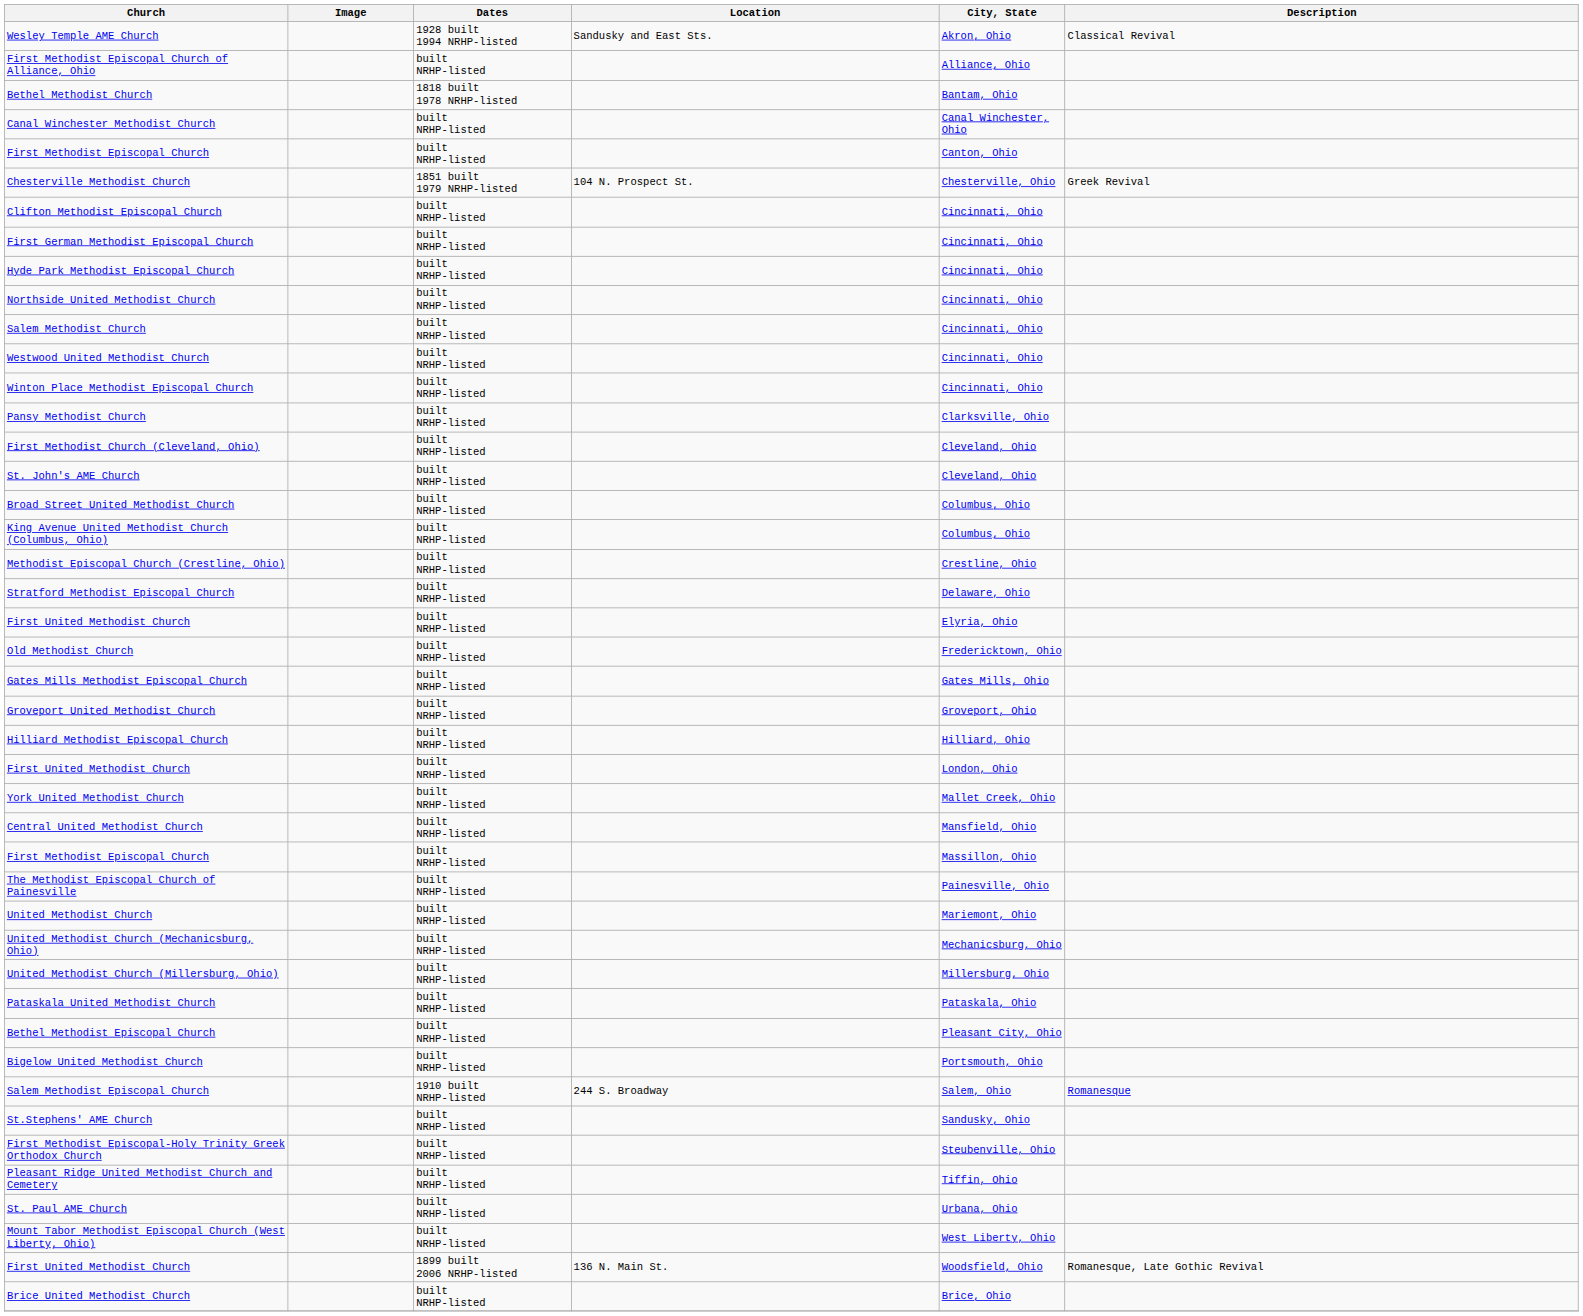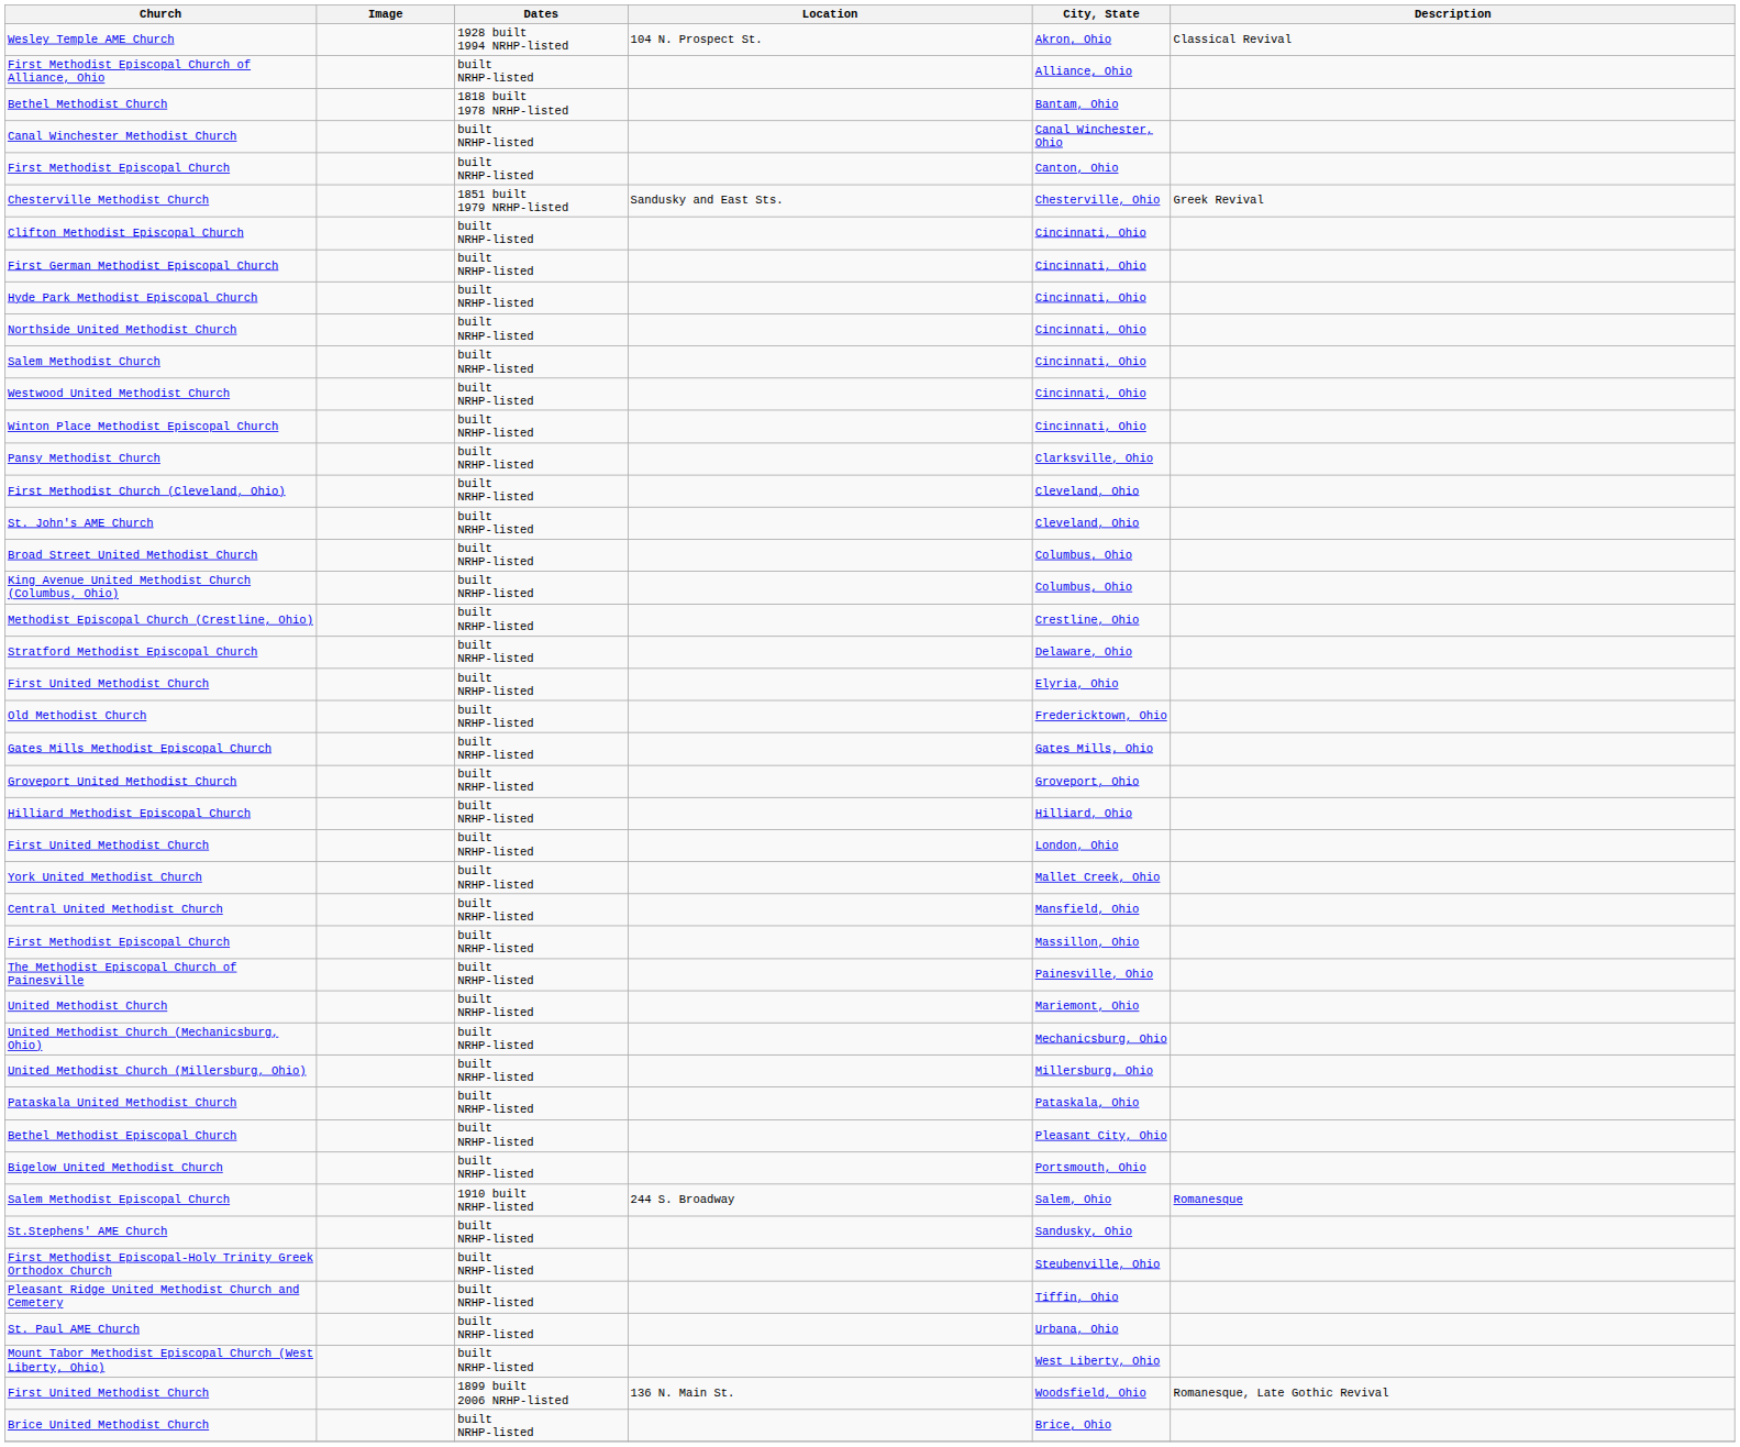 <table class="wikitable sortable" style="width:98%">
 <tr>
 <th style="width:18%;"><strong>Church</strong></th>
 <th style="width:8%;" class="unsortable"><strong>Image</strong></th>
 <th style="width:10%;"><strong>Dates</strong></th>
 <th><strong>Location</strong></th>
 <th style="width:8%;"><strong>City, State</strong></th>
 <th class="unsortable"><strong>Description</strong></th>
 </tr>
 <tr>
 <td><a href='#'>Wesley Temple AME Church</a></td>
 <td></td>
 <td>1928 built<br>1994 NRHP-listed</td>
-<td>Sandusky and East Sts.<br><small></small></td>
+<td>104 N. Prospect St.<small></small></td>
 <td><a href='#'>Akron, Ohio</a></td>
 <td>Classical Revival</td>
 </tr>
 <tr>
 <td><a href='#'>First Methodist Episcopal Church of Alliance, Ohio</a></td>
 <td></td>
 <td>built<br> NRHP-listed</td>
 <td></td>
 <td><a href='#'>Alliance, Ohio</a></td>
 <td></td>
 </tr>
 <tr>
 <td><a href='#'>Bethel Methodist Church</a></td>
 <td></td>
 <td>1818 built<br>1978 NRHP-listed</td>
 <td><small></small></td>
 <td><a href='#'>Bantam, Ohio</a></td>
 <td></td>
 </tr>
 <tr>
 <td><a href='#'>Canal Winchester Methodist Church</a></td>
 <td></td>
 <td>built<br> NRHP-listed</td>
 <td></td>
 <td><a href='#'>Canal Winchester, Ohio</a></td>
 <td></td>
 </tr>
 <tr>
 <td><a href='#'>First Methodist Episcopal Church</a></td>
 <td></td>
 <td>built<br> NRHP-listed</td>
 <td></td>
 <td><a href='#'>Canton, Ohio</a></td>
 <td></td>
 </tr>
 <tr>
 <td><a href='#'>Chesterville Methodist Church</a></td>
 <td></td>
 <td>1851 built<br>1979 NRHP-listed</td>
-<td>104 N. Prospect St.<small></small></td>
+<td>Sandusky and East Sts.<br><small></small></td>
 <td><a href='#'>Chesterville, Ohio</a></td>
 <td>Greek Revival</td>
 </tr>
 <tr>
 <td><a href='#'>Clifton Methodist Episcopal Church</a></td>
 <td></td>
 <td>built<br> NRHP-listed</td>
 <td></td>
 <td><a href='#'>Cincinnati, Ohio</a></td>
 <td></td>
 </tr>
 <tr>
 <td><a href='#'>First German Methodist Episcopal Church</a></td>
 <td></td>
 <td>built<br> NRHP-listed</td>
 <td></td>
 <td><a href='#'>Cincinnati, Ohio</a></td>
 <td></td>
 </tr>
 <tr>
 <td><a href='#'>Hyde Park Methodist Episcopal Church</a></td>
 <td></td>
 <td>built<br> NRHP-listed</td>
 <td></td>
 <td><a href='#'>Cincinnati, Ohio</a></td>
 <td></td>
 </tr>
 <tr>
 <td><a href='#'>Northside United Methodist Church</a></td>
 <td></td>
 <td>built<br> NRHP-listed</td>
 <td></td>
 <td><a href='#'>Cincinnati, Ohio</a></td>
 <td></td>
 </tr>
 <tr>
 <td><a href='#'>Salem Methodist Church</a></td>
 <td></td>
 <td>built<br> NRHP-listed</td>
 <td></td>
 <td><a href='#'>Cincinnati, Ohio</a></td>
 <td></td>
 </tr>
 <tr>
 <td><a href='#'>Westwood United Methodist Church</a></td>
 <td></td>
 <td>built<br> NRHP-listed</td>
 <td></td>
 <td><a href='#'>Cincinnati, Ohio</a></td>
 <td></td>
 </tr>
 <tr>
 <td><a href='#'>Winton Place Methodist Episcopal Church</a></td>
 <td></td>
 <td>built<br> NRHP-listed</td>
 <td></td>
 <td><a href='#'>Cincinnati, Ohio</a></td>
 <td></td>
 </tr>
 <tr>
 <td><a href='#'>Pansy Methodist Church</a></td>
 <td></td>
 <td>built<br> NRHP-listed</td>
 <td></td>
 <td><a href='#'>Clarksville, Ohio</a></td>
 <td></td>
 </tr>
 <tr>
 <td><a href='#'>First Methodist Church (Cleveland, Ohio)</a></td>
 <td></td>
 <td>built<br> NRHP-listed</td>
 <td></td>
 <td><a href='#'>Cleveland, Ohio</a></td>
 <td></td>
 </tr>
 <tr>
 <td><a href='#'>St. John's AME Church</a></td>
 <td></td>
 <td>built<br> NRHP-listed</td>
 <td></td>
 <td><a href='#'>Cleveland, Ohio</a></td>
 <td></td>
 </tr>
 <tr ->
 <td><a href='#'>Broad Street United Methodist Church</a></td>
 <td></td>
 <td>built<br> NRHP-listed</td>
 <td></td>
 <td><a href='#'>Columbus, Ohio</a></td>
 <td></td>
 </tr>
 <tr>
 <td><a href='#'>King Avenue United Methodist Church (Columbus, Ohio)</a></td>
 <td></td>
 <td>built<br> NRHP-listed</td>
 <td></td>
 <td><a href='#'>Columbus, Ohio</a></td>
 <td></td>
 </tr>
 <tr>
 <td><a href='#'>Methodist Episcopal Church (Crestline, Ohio)</a></td>
 <td></td>
 <td>built<br> NRHP-listed</td>
 <td></td>
 <td><a href='#'>Crestline, Ohio</a></td>
 <td></td>
 </tr>
 <tr>
 <td><a href='#'>Stratford Methodist Episcopal Church</a></td>
 <td></td>
 <td>built<br> NRHP-listed</td>
 <td></td>
 <td><a href='#'>Delaware, Ohio</a></td>
 <td></td>
 </tr>
 <tr>
 <td><a href='#'>First United Methodist Church</a></td>
 <td></td>
 <td>built<br> NRHP-listed</td>
 <td></td>
 <td><a href='#'>Elyria, Ohio</a></td>
 <td></td>
 </tr>
 <tr>
 <td><a href='#'>Old Methodist Church</a></td>
 <td></td>
 <td>built<br> NRHP-listed</td>
 <td></td>
 <td><a href='#'>Fredericktown, Ohio</a></td>
 <td></td>
 </tr>
 <tr>
 <td><a href='#'>Gates Mills Methodist Episcopal Church</a></td>
 <td></td>
 <td>built<br> NRHP-listed</td>
 <td></td>
 <td><a href='#'>Gates Mills, Ohio</a></td>
 <td></td>
 </tr>
 <tr>
 <td><a href='#'>Groveport United Methodist Church</a></td>
 <td></td>
 <td>built<br> NRHP-listed</td>
 <td></td>
 <td><a href='#'>Groveport, Ohio</a></td>
 <td></td>
 </tr>
 <tr>
 <td><a href='#'>Hilliard Methodist Episcopal Church</a></td>
 <td></td>
 <td>built<br> NRHP-listed</td>
 <td></td>
 <td><a href='#'>Hilliard, Ohio</a></td>
 <td></td>
 </tr>
 <tr>
 <td><a href='#'>First United Methodist Church</a></td>
 <td></td>
 <td>built<br> NRHP-listed</td>
 <td></td>
 <td><a href='#'>London, Ohio</a></td>
 <td></td>
 </tr>
 <tr>
 <td><a href='#'>York United Methodist Church</a></td>
 <td></td>
 <td>built<br> NRHP-listed</td>
 <td></td>
 <td><a href='#'>Mallet Creek, Ohio</a></td>
 <td></td>
 </tr>
 <tr>
 <td><a href='#'>Central United Methodist Church</a></td>
 <td></td>
 <td>built<br> NRHP-listed</td>
 <td></td>
 <td><a href='#'>Mansfield, Ohio</a></td>
 <td></td>
 </tr>
 <tr>
 <td><a href='#'>First Methodist Episcopal Church</a></td>
 <td></td>
 <td>built<br> NRHP-listed</td>
 <td></td>
 <td><a href='#'>Massillon, Ohio</a></td>
 <td></td>
 </tr>
 <tr>
 <td><a href='#'>The Methodist Episcopal Church of Painesville</a></td>
 <td></td>
 <td>built<br> NRHP-listed</td>
 <td></td>
 <td><a href='#'>Painesville, Ohio</a></td>
 <td></td>
 </tr>
 <tr>
 <td><a href='#'>United Methodist Church</a></td>
 <td></td>
 <td>built<br> NRHP-listed</td>
 <td></td>
 <td><a href='#'>Mariemont, Ohio</a></td>
 <td></td>
 </tr>
 <tr>
 <td><a href='#'>United Methodist Church (Mechanicsburg, Ohio)</a></td>
 <td></td>
 <td>built<br> NRHP-listed</td>
 <td></td>
 <td><a href='#'>Mechanicsburg, Ohio</a></td>
 <td></td>
 </tr>
 <tr>
 <td><a href='#'>United Methodist Church (Millersburg, Ohio)</a></td>
 <td></td>
 <td>built<br> NRHP-listed</td>
 <td></td>
 <td><a href='#'>Millersburg, Ohio</a></td>
 <td></td>
 </tr>
 <tr>
 <td><a href='#'>Pataskala United Methodist Church</a></td>
 <td></td>
 <td>built<br> NRHP-listed</td>
 <td></td>
 <td><a href='#'>Pataskala, Ohio</a></td>
 <td></td>
 </tr>
 <tr>
 <td><a href='#'>Bethel Methodist Episcopal Church</a></td>
 <td></td>
 <td>built<br> NRHP-listed</td>
 <td></td>
 <td><a href='#'>Pleasant City, Ohio</a></td>
 <td></td>
 </tr>
 <tr>
 <td><a href='#'>Bigelow United Methodist Church</a></td>
 <td></td>
 <td>built<br> NRHP-listed</td>
 <td></td>
 <td><a href='#'>Portsmouth, Ohio</a></td>
 <td></td>
 </tr>
 <tr>
 <td><a href='#'>Salem Methodist Episcopal Church</a></td>
 <td></td>
 <td>1910 built<br> NRHP-listed</td>
 <td>244 S. Broadway<small></small></td>
 <td><a href='#'>Salem, Ohio</a></td>
 <td><a href='#'>Romanesque</a></td>
 </tr>
 <tr>
 <td><a href='#'>St.Stephens' AME Church</a></td>
 <td></td>
 <td>built<br> NRHP-listed</td>
 <td></td>
 <td><a href='#'>Sandusky, Ohio</a></td>
 <td></td>
 </tr>
 <tr ->
 <td><a href='#'>First Methodist Episcopal-Holy Trinity Greek Orthodox Church</a></td>
 <td></td>
 <td>built<br> NRHP-listed</td>
 <td></td>
 <td><a href='#'>Steubenville, Ohio</a></td>
 <td></td>
 </tr>
 <tr>
 <td><a href='#'>Pleasant Ridge United Methodist Church and Cemetery</a></td>
 <td></td>
 <td>built<br> NRHP-listed</td>
 <td></td>
 <td><a href='#'>Tiffin, Ohio</a></td>
 <td></td>
 </tr>
 <tr>
 <td><a href='#'>St. Paul AME Church</a></td>
 <td></td>
 <td>built<br> NRHP-listed</td>
 <td></td>
 <td><a href='#'>Urbana, Ohio</a></td>
 <td></td>
 </tr>
 <tr ->
 <td><a href='#'>Mount Tabor Methodist Episcopal Church (West Liberty, Ohio)</a></td>
 <td></td>
 <td>built<br> NRHP-listed</td>
 <td></td>
 <td><a href='#'>West Liberty, Ohio</a></td>
 <td></td>
 </tr>
 <tr>
 <td><a href='#'>First United Methodist Church</a></td>
 <td></td>
 <td>1899 built<br>2006 NRHP-listed</td>
 <td>136 N. Main St.<br><small></small></td>
 <td><a href='#'>Woodsfield, Ohio</a></td>
 <td>Romanesque, Late Gothic Revival</td>
 </tr>
 <tr>
 <td><a href='#'>Brice United Methodist Church</a></td>
 <td></td>
 <td>built<br> NRHP-listed</td>
 <td></td>
 <td><a href='#'>Brice, Ohio</a></td>
 <td></td>
 </tr>
 <tr>
 </tr>
 </table>
